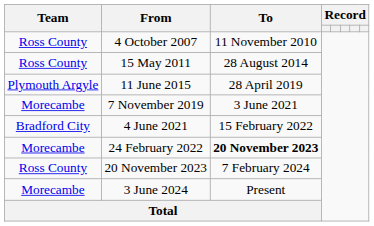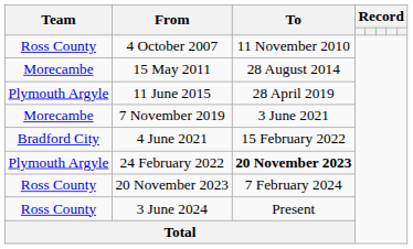 <table class=wikitable style=text-align:center>
 <tr>
 <th rowspan=2>Team</th>
 <th rowspan=2>From</th>
 <th rowspan=2>To</th>
 <th colspan=5>Record</th>
 </tr>
 <tr>
 <th></th>
 <th></th>
 <th></th>
 <th></th>
 <th></th>
 </tr>
 <tr>
 <td><a href='#'>Ross County</a></td>
 <td>4 October 2007</td>
 <td>11 November 2010<br></td>
 </tr>
 <tr>
-<td><a href='#'>Ross County</a></td>
+<td><a href='#'>Morecambe</a></td>
 <td>15 May 2011</td>
 <td>28 August 2014<br></td>
 </tr>
 <tr>
 <td><a href='#'>Plymouth Argyle</a></td>
 <td>11 June 2015</td>
 <td>28 April 2019<br></td>
 </tr>
 <tr>
 <td><a href='#'>Morecambe</a></td>
 <td>7 November 2019</td>
 <td>3 June 2021<br></td>
 </tr>
 <tr>
 <td><a href='#'>Bradford City</a></td>
 <td>4 June 2021</td>
 <td>15 February 2022<br></td>
 </tr>
 <tr>
-<td><a href='#'>Morecambe</a></td>
+<td><a href='#'>Plymouth Argyle</a></td>
 <td>24 February 2022</td>
 <td><strong>20 November 2023<br></strong></td>
 </tr>
 <tr>
 <td><a href='#'>Ross County</a></td>
 <td>20 November 2023</td>
 <td>7 February 2024<br></td>
 </tr>
 <tr>
-<td><a href='#'>Morecambe</a></td>
+<td><a href='#'>Ross County</a></td>
 <td>3 June 2024</td>
 <td>Present<br></td>
 </tr>
 <tr>
 <th colspan=3>Total<br></th>
 </tr>
 </table>
